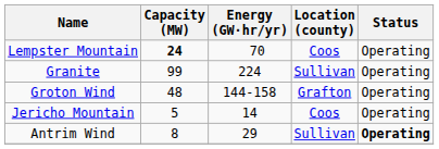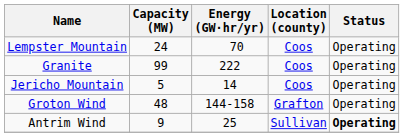 <table class="sortable wikitable" style="text-align:center;">
 <tr>
 <th>Name</th>
 <th>Capacity <br> (MW)</th>
 <th>Energy <br> (GW·hr/yr)</th>
 <th>Location <br> (county)</th>
 <th class="unsortable">Status</th>
 </tr>
 <tr>
 <td><a href='#'>Lempster Mountain</a></td>
-<td><strong>24</strong></td>
+<td>24</td>
 <td>  70</td>
 <td><a href='#'>Coos</a></td>
 <td>Operating</td>
 </tr>
 <tr>
 <td><a href='#'>Granite</a></td>
 <td>99</td>
-<td>224</td>
-<td><a href='#'>Sullivan</a></td>
-<td>Operating</td>
-</tr>
-<tr>
-<td><a href='#'>Groton Wind</a></td>
-<td>48</td>
-<td>144-158</td>
-<td><a href='#'>Grafton</a></td>
+<td>222</td>
+<td><a href='#'>Coos</a></td>
 <td>Operating</td>
 </tr>
 <tr>
 <td><a href='#'>Jericho Mountain</a></td>
 <td>5</td>
 <td>14</td>
 <td><a href='#'>Coos</a></td>
 <td>Operating </td>
 </tr>
 <tr>
+<td><a href='#'>Groton Wind</a></td>
+<td>48</td>
+<td>144-158</td>
+<td><a href='#'>Grafton</a></td>
+<td>Operating</td>
+</tr>
+<tr>
 <td>Antrim Wind</td>
-<td>8</td>
-<td>29</td>
+<td>9</td>
+<td>25</td>
 <td><a href='#'>Sullivan</a></td>
 <td><strong>Operating</strong></td>
 </tr>
 <tr>
 </tr>
 </table>
